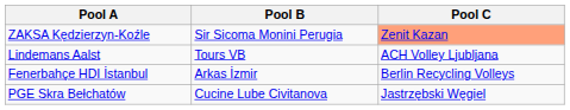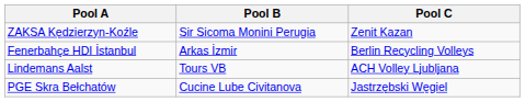 <table class="wikitable" style="text-align:left">
 <tr>
 <th width=230>Pool A</th>
 <th width=230>Pool B</th>
 <th width=230>Pool C</th>
 </tr>
 <tr>
 <td> <a href='#'>ZAKSA Kędzierzyn-Koźle</a></td>
 <td> <a href='#'>Sir Sicoma Monini Perugia</a></td>
-<td style="background: lightsalmon;"> <a href='#'>Zenit Kazan</a></td>
+<td> <a href='#'>Zenit Kazan</a></td>
+</tr>
+<tr>
+<td> <a href='#'>Fenerbahçe HDI İstanbul</a></td>
+<td> <a href='#'>Arkas İzmir</a></td>
+<td> <a href='#'>Berlin Recycling Volleys</a></td>
 </tr>
 <tr>
 <td> <a href='#'>Lindemans Aalst</a></td>
 <td> <a href='#'>Tours VB</a></td>
 <td> <a href='#'>ACH Volley Ljubljana</a></td>
 </tr>
 <tr>
-<td> <a href='#'>Fenerbahçe HDI İstanbul</a></td>
-<td> <a href='#'>Arkas İzmir</a></td>
-<td> <a href='#'>Berlin Recycling Volleys</a></td>
-</tr>
-<tr>
 <td> <a href='#'>PGE Skra Bełchatów</a></td>
 <td> <a href='#'>Cucine Lube Civitanova</a></td>
 <td> <a href='#'>Jastrzębski Węgiel</a></td>
 </tr>
 </table>
